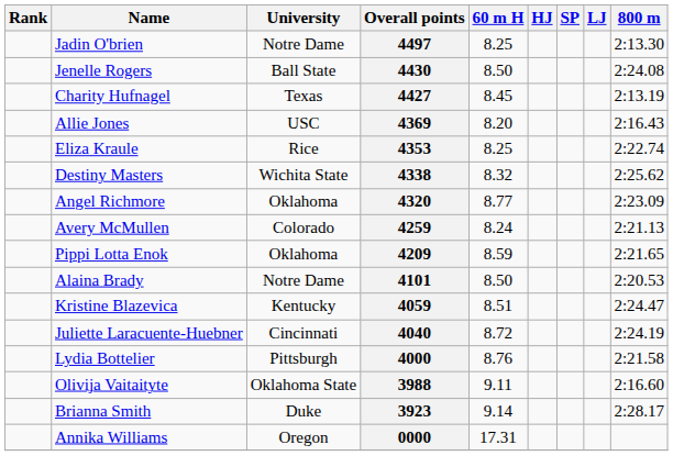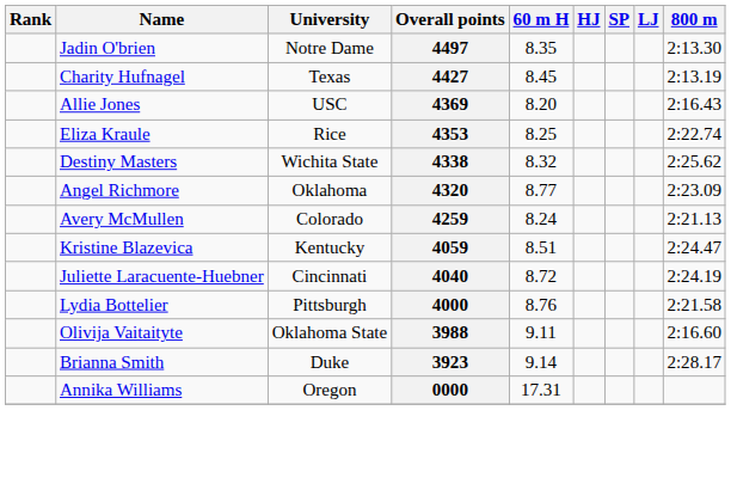 <table class="wikitable sortable plainrowheaders" style="text-align:center">
 <tr>
 <th scope="col">Rank</th>
 <th scope="col">Name</th>
 <th scope="col">University</th>
 <th scope="col">Overall points</th>
 <th scope="col"><a href='#'>60 m H</a></th>
 <th scope="col"><a href='#'>HJ</a></th>
 <th scope="col"><a href='#'>SP</a></th>
 <th scope="col"><a href='#'>LJ</a></th>
 <th scope="col"><a href='#'>800 m</a></th>
 </tr>
 <tr>
 <td></td>
 <td align=left> <a href='#'>Jadin O'brien</a></td>
 <td>Notre Dame</td>
 <th>4497</th>
-<td>8.25</td>
+<td>8.35</td>
 <td></td>
 <td></td>
 <td></td>
 <td>2:13.30</td>
-</tr>
-<tr>
-<td></td>
-<td align=left> <a href='#'>Jenelle Rogers</a></td>
-<td>Ball State</td>
-<th>4430</th>
-<td>8.50</td>
-<td></td>
-<td></td>
-<td></td>
-<td>2:24.08</td>
 </tr>
 <tr>
 <td></td>
 <td align=left> <a href='#'>Charity Hufnagel</a></td>
 <td>Texas</td>
 <th>4427</th>
 <td>8.45</td>
 <td></td>
 <td></td>
 <td></td>
 <td>2:13.19</td>
 </tr>
 <tr>
 <td></td>
 <td align=left> <a href='#'>Allie Jones</a></td>
 <td>USC</td>
 <th>4369</th>
 <td>8.20</td>
 <td></td>
 <td></td>
 <td></td>
 <td>2:16.43</td>
 </tr>
 <tr>
 <td></td>
 <td align=left> <a href='#'>Eliza Kraule</a></td>
 <td>Rice</td>
 <th>4353</th>
 <td>8.25</td>
 <td></td>
 <td></td>
 <td></td>
 <td>2:22.74</td>
 </tr>
 <tr>
 <td></td>
 <td align=left> <a href='#'>Destiny Masters</a></td>
 <td>Wichita State</td>
 <th>4338</th>
 <td>8.32</td>
 <td></td>
 <td></td>
 <td></td>
 <td>2:25.62</td>
 </tr>
 <tr>
 <td></td>
 <td align=left> <a href='#'>Angel Richmore</a></td>
 <td>Oklahoma</td>
 <th>4320</th>
 <td>8.77</td>
 <td></td>
 <td></td>
 <td></td>
 <td>2:23.09</td>
 </tr>
 <tr>
 <td></td>
 <td align=left> <a href='#'>Avery McMullen</a></td>
 <td>Colorado</td>
 <th>4259</th>
 <td>8.24</td>
 <td></td>
 <td></td>
 <td></td>
 <td>2:21.13</td>
-</tr>
-<tr>
-<td></td>
-<td align=left> <a href='#'>Pippi Lotta Enok</a></td>
-<td>Oklahoma</td>
-<th>4209</th>
-<td>8.59</td>
-<td></td>
-<td></td>
-<td></td>
-<td>2:21.65</td>
-</tr>
-<tr>
-<td></td>
-<td align=left> <a href='#'>Alaina Brady</a></td>
-<td>Notre Dame</td>
-<th>4101</th>
-<td>8.50</td>
-<td></td>
-<td></td>
-<td></td>
-<td>2:20.53</td>
 </tr>
 <tr>
 <td></td>
 <td align=left> <a href='#'>Kristine Blazevica</a></td>
 <td>Kentucky</td>
 <th>4059</th>
 <td>8.51</td>
 <td></td>
 <td></td>
 <td></td>
 <td>2:24.47</td>
 </tr>
 <tr>
 <td></td>
 <td align=left> <a href='#'>Juliette Laracuente-Huebner</a></td>
 <td>Cincinnati</td>
 <th>4040</th>
 <td>8.72</td>
 <td></td>
 <td></td>
 <td></td>
 <td>2:24.19</td>
 </tr>
 <tr>
 <td></td>
 <td align=left> <a href='#'>Lydia Bottelier</a></td>
 <td>Pittsburgh</td>
 <th>4000</th>
 <td>8.76</td>
 <td></td>
 <td></td>
 <td></td>
 <td>2:21.58</td>
 </tr>
 <tr>
 <td></td>
 <td align=left> <a href='#'>Olivija Vaitaityte</a></td>
 <td>Oklahoma State</td>
 <th>3988</th>
 <td>9.11</td>
 <td></td>
 <td></td>
 <td></td>
 <td>2:16.60</td>
 </tr>
 <tr>
 <td></td>
 <td align=left> <a href='#'>Brianna Smith</a></td>
 <td>Duke</td>
 <th>3923</th>
 <td>9.14</td>
 <td></td>
 <td></td>
 <td></td>
 <td>2:28.17</td>
 </tr>
 <tr>
 <td></td>
 <td align=left><a href='#'>Annika Williams</a></td>
 <td>Oregon</td>
 <th>0000</th>
 <td>17.31</td>
 <td></td>
 <td></td>
 <td></td>
 <td></td>
 </tr>
 <tr>
 </tr>
 </table>
